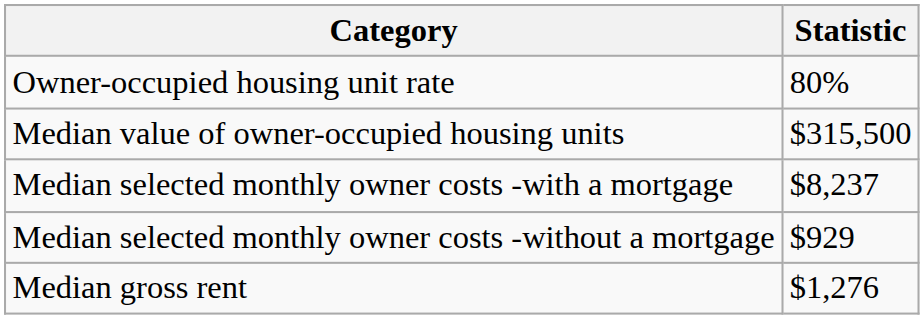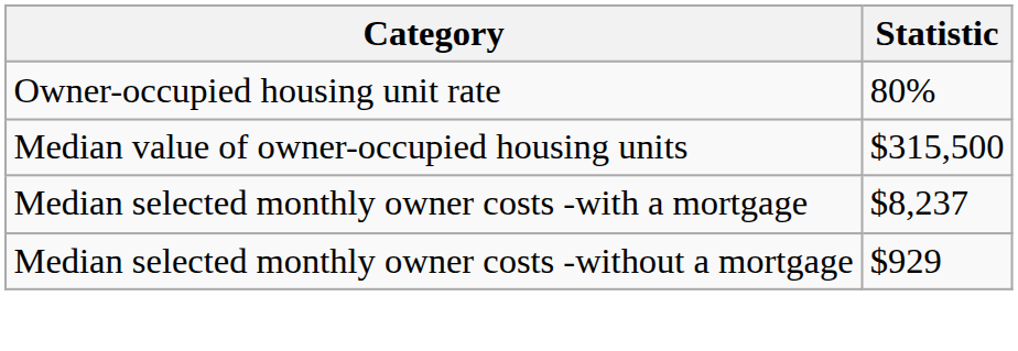 <table class="wikitable mw-collapsible">
 <tr>
 <th>Category</th>
 <th>Statistic</th>
 </tr>
 <tr>
 <td>Owner-occupied housing unit rate</td>
 <td>80%</td>
 </tr>
 <tr>
 <td>Median value of owner-occupied housing units</td>
 <td>$315,500</td>
 </tr>
 <tr>
 <td>Median selected monthly owner costs -with a mortgage</td>
 <td>$8,237</td>
 </tr>
 <tr>
 <td>Median selected monthly owner costs -without a mortgage</td>
 <td>$929</td>
 </tr>
-<tr>
-<td>Median gross rent</td>
-<td>$1,276</td>
-</tr>
 </table>
